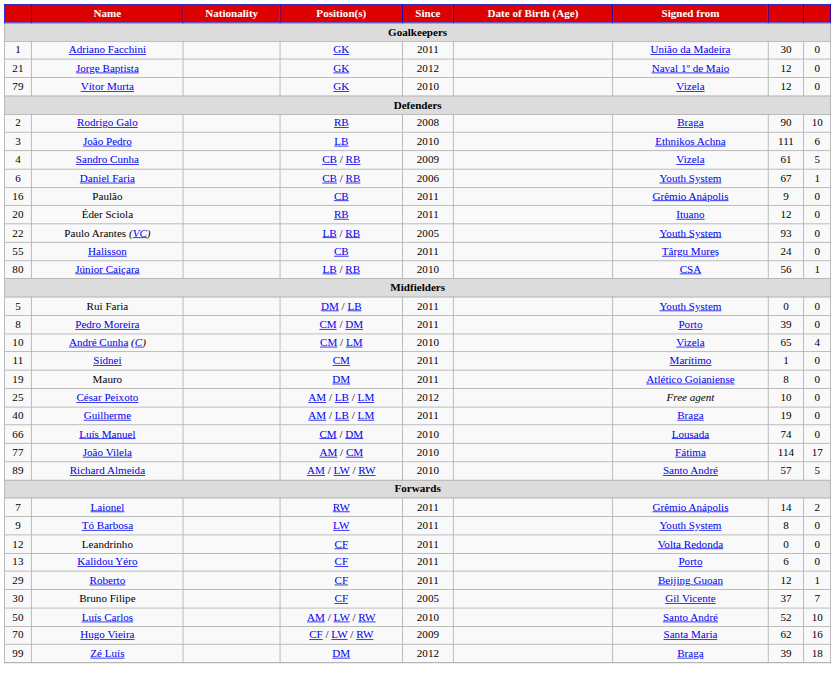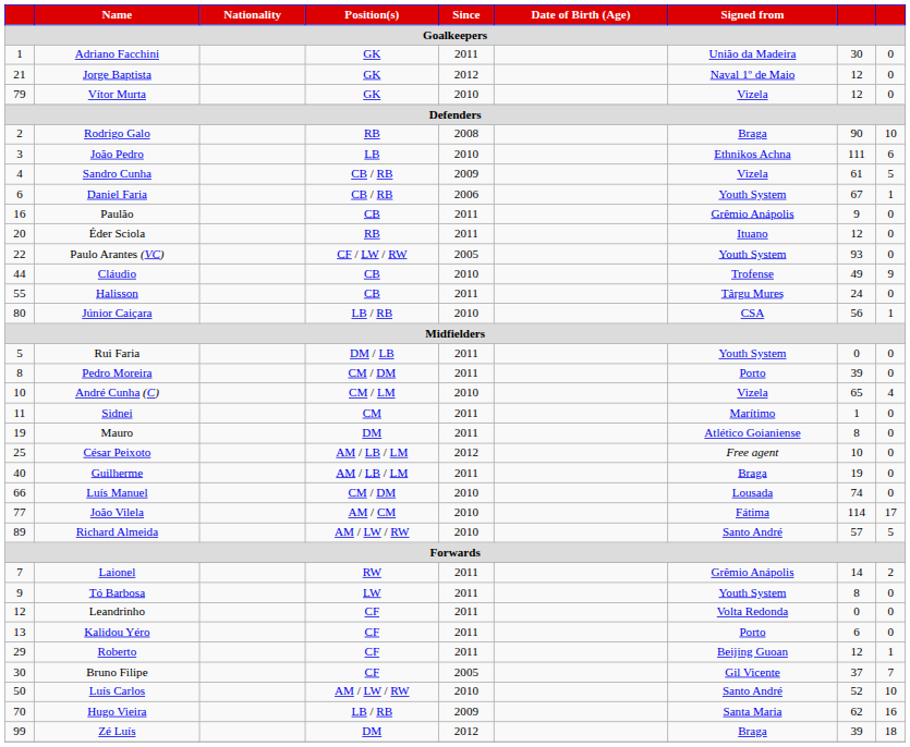 <table class="wikitable" style="text-align:center; font-size:90%; width:85%;">
 <tr>
 <th style="background:#dd0000; color:white; border:1px solid mediumblue; text-align:center;"></th>
 <th style="background:#dd0000; color:white; border:1px solid mediumblue; text-align:center;">Name</th>
 <th style="background:#dd0000; color:white; border:1px solid mediumblue; text-align:center;">Nationality</th>
 <th style="background:#dd0000; color:white; border:1px solid mediumblue; text-align:center;">Position(s)</th>
 <th style="background:#dd0000; color:white; border:1px solid mediumblue; text-align:center;">Since</th>
 <th style="background:#dd0000; color:white; border:1px solid mediumblue; text-align:center;">Date of Birth (Age)</th>
 <th style="background:#dd0000; color:white; border:1px solid mediumblue; text-align:center;">Signed from</th>
 <th style="background:#dd0000; color:white; border:1px solid mediumblue; text-align:center;"></th>
 <th style="background:#dd0000; color:white; border:1px solid mediumblue; text-align:center;"></th>
 </tr>
 <tr>
 <th colspan="9" style="background:#dcdcdc; text-align:center;">Goalkeepers</th>
 </tr>
 <tr>
 <td>1</td>
 <td><a href='#'>Adriano Facchini</a></td>
 <td></td>
 <td><a href='#'>GK</a></td>
 <td>2011</td>
 <td></td>
 <td> <a href='#'>União da Madeira</a></td>
 <td>30</td>
 <td>0</td>
 </tr>
 <tr>
 <td>21</td>
 <td><a href='#'>Jorge Baptista</a></td>
 <td></td>
 <td><a href='#'>GK</a></td>
 <td>2012</td>
 <td></td>
 <td> <a href='#'>Naval 1º de Maio</a></td>
 <td>12</td>
 <td>0</td>
 </tr>
 <tr>
 <td>79</td>
 <td><a href='#'>Vítor Murta</a></td>
 <td></td>
 <td><a href='#'>GK</a></td>
 <td>2010</td>
 <td></td>
 <td> <a href='#'>Vizela</a></td>
 <td>12</td>
 <td>0</td>
 </tr>
 <tr>
 <th colspan="9" style="background:#dcdcdc; text-align:center;">Defenders</th>
 </tr>
 <tr>
 <td>2</td>
 <td><a href='#'>Rodrigo Galo</a></td>
 <td></td>
 <td><a href='#'>RB</a></td>
 <td>2008</td>
 <td></td>
 <td> <a href='#'>Braga</a></td>
 <td>90</td>
 <td>10</td>
 </tr>
 <tr>
 <td>3</td>
 <td><a href='#'>João Pedro</a></td>
 <td></td>
 <td><a href='#'>LB</a></td>
 <td>2010</td>
 <td></td>
 <td> <a href='#'>Ethnikos Achna</a></td>
 <td>111</td>
 <td>6</td>
 </tr>
 <tr>
 <td>4</td>
 <td><a href='#'>Sandro Cunha</a></td>
 <td></td>
 <td><a href='#'>CB</a> / <a href='#'>RB</a></td>
 <td>2009</td>
 <td></td>
 <td> <a href='#'>Vizela</a></td>
 <td>61</td>
 <td>5</td>
 </tr>
 <tr>
 <td>6</td>
 <td><a href='#'>Daniel Faria</a></td>
 <td></td>
 <td><a href='#'>CB</a> / <a href='#'>RB</a></td>
 <td>2006</td>
 <td></td>
 <td> <a href='#'>Youth System</a></td>
 <td>67</td>
 <td>1</td>
 </tr>
 <tr>
 <td>16</td>
 <td>Paulão</td>
 <td></td>
 <td><a href='#'>CB</a></td>
 <td>2011</td>
 <td></td>
 <td> <a href='#'>Grêmio Anápolis</a></td>
 <td>9</td>
 <td>0</td>
 </tr>
 <tr>
 <td>20</td>
 <td>Éder Sciola</td>
 <td></td>
 <td><a href='#'>RB</a></td>
 <td>2011</td>
 <td></td>
 <td> <a href='#'>Ituano</a></td>
 <td>12</td>
 <td>0</td>
 </tr>
 <tr>
 <td>22</td>
 <td>Paulo Arantes <em>(<a href='#'>VC</a>)</em></td>
 <td></td>
-<td><a href='#'>LB</a> / <a href='#'>RB</a></td>
+<td><a href='#'>CF</a> / <a href='#'>LW</a> / <a href='#'>RW</a></td>
 <td>2005</td>
 <td></td>
 <td> <a href='#'>Youth System</a></td>
 <td>93</td>
 <td>0</td>
+</tr>
+<tr>
+<td>44</td>
+<td><a href='#'>Cláudio</a></td>
+<td></td>
+<td><a href='#'>CB</a></td>
+<td>2010</td>
+<td></td>
+<td> <a href='#'>Trofense</a></td>
+<td>49</td>
+<td>9</td>
 </tr>
 <tr>
 <td>55</td>
 <td><a href='#'>Halisson</a></td>
 <td></td>
 <td><a href='#'>CB</a></td>
 <td>2011</td>
 <td></td>
 <td> <a href='#'>Târgu Mureș</a></td>
 <td>24</td>
 <td>0</td>
 </tr>
 <tr>
 <td>80</td>
 <td><a href='#'>Júnior Caiçara</a></td>
 <td></td>
 <td><a href='#'>LB</a> / <a href='#'>RB</a></td>
 <td>2010</td>
 <td></td>
 <td> <a href='#'>CSA</a></td>
 <td>56</td>
 <td>1</td>
 </tr>
 <tr>
 <th colspan="9" style="background:#dcdcdc; text-align:center;">Midfielders</th>
 </tr>
 <tr>
 <td>5</td>
 <td>Rui Faria</td>
 <td></td>
 <td><a href='#'>DM</a> / <a href='#'>LB</a></td>
 <td>2011</td>
 <td></td>
 <td> <a href='#'>Youth System</a></td>
 <td>0</td>
 <td>0</td>
 </tr>
 <tr>
 <td>8</td>
 <td><a href='#'>Pedro Moreira</a></td>
 <td></td>
 <td><a href='#'>CM</a> / <a href='#'>DM</a></td>
 <td>2011</td>
 <td></td>
 <td> <a href='#'>Porto</a></td>
 <td>39</td>
 <td>0</td>
 </tr>
 <tr>
 <td>10</td>
 <td><a href='#'>André Cunha</a> <em>(<a href='#'>C</a>)</em></td>
 <td></td>
 <td><a href='#'>CM</a> / <a href='#'>LM</a></td>
 <td>2010</td>
 <td></td>
 <td> <a href='#'>Vizela</a></td>
 <td>65</td>
 <td>4</td>
 </tr>
 <tr>
 <td>11</td>
 <td><a href='#'>Sidnei</a></td>
 <td></td>
 <td><a href='#'>CM</a></td>
 <td>2011</td>
 <td></td>
 <td> <a href='#'>Marítimo</a></td>
 <td>1</td>
 <td>0</td>
 </tr>
 <tr>
 <td>19</td>
 <td>Mauro</td>
 <td></td>
 <td><a href='#'>DM</a></td>
 <td>2011</td>
 <td></td>
 <td> <a href='#'>Atlético Goianiense</a></td>
 <td>8</td>
 <td>0</td>
 </tr>
 <tr>
 <td>25</td>
 <td><a href='#'>César Peixoto</a></td>
 <td></td>
 <td><a href='#'>AM</a> / <a href='#'>LB</a> / <a href='#'>LM</a></td>
 <td>2012</td>
 <td></td>
 <td><em>Free agent</em></td>
 <td>10</td>
 <td>0</td>
 </tr>
 <tr>
 <td>40</td>
 <td><a href='#'>Guilherme</a></td>
 <td></td>
 <td><a href='#'>AM</a> / <a href='#'>LB</a> / <a href='#'>LM</a></td>
 <td>2011</td>
 <td></td>
 <td> <a href='#'>Braga</a></td>
 <td>19</td>
 <td>0</td>
 </tr>
 <tr>
 <td>66</td>
 <td><a href='#'>Luís Manuel</a></td>
 <td></td>
 <td><a href='#'>CM</a> / <a href='#'>DM</a></td>
 <td>2010</td>
 <td></td>
 <td> <a href='#'>Lousada</a></td>
 <td>74</td>
 <td>0</td>
 </tr>
 <tr>
 <td>77</td>
 <td><a href='#'>João Vilela</a></td>
 <td></td>
 <td><a href='#'>AM</a> / <a href='#'>CM</a></td>
 <td>2010</td>
 <td></td>
 <td> <a href='#'>Fátima</a></td>
 <td>114</td>
 <td>17</td>
 </tr>
 <tr>
 <td>89</td>
 <td><a href='#'>Richard Almeida</a></td>
 <td></td>
 <td><a href='#'>AM</a> / <a href='#'>LW</a> / <a href='#'>RW</a></td>
 <td>2010</td>
 <td></td>
 <td> <a href='#'>Santo André</a></td>
 <td>57</td>
 <td>5</td>
 </tr>
 <tr>
 <th colspan="9" style="background:#dcdcdc; text-align:center;">Forwards</th>
 </tr>
 <tr>
 <td>7</td>
 <td><a href='#'>Laionel</a></td>
 <td></td>
 <td><a href='#'>RW</a></td>
 <td>2011</td>
 <td></td>
 <td> <a href='#'>Grêmio Anápolis</a></td>
 <td>14</td>
 <td>2</td>
 </tr>
 <tr>
 <td>9</td>
 <td><a href='#'>Tó Barbosa</a></td>
 <td></td>
 <td><a href='#'>LW</a></td>
 <td>2011</td>
 <td></td>
 <td> <a href='#'>Youth System</a></td>
 <td>8</td>
 <td>0</td>
 </tr>
 <tr>
 <td>12</td>
 <td>Leandrinho</td>
 <td></td>
 <td><a href='#'>CF</a></td>
 <td>2011</td>
 <td></td>
 <td> <a href='#'>Volta Redonda</a></td>
 <td>0</td>
 <td>0</td>
 </tr>
 <tr>
 <td>13</td>
 <td><a href='#'>Kalidou Yéro</a></td>
 <td></td>
 <td><a href='#'>CF</a></td>
 <td>2011</td>
 <td></td>
 <td> <a href='#'>Porto</a></td>
 <td>6</td>
 <td>0</td>
 </tr>
 <tr>
 <td>29</td>
 <td><a href='#'>Roberto</a></td>
 <td></td>
 <td><a href='#'>CF</a></td>
 <td>2011</td>
 <td></td>
 <td> <a href='#'>Beijing Guoan</a></td>
 <td>12</td>
 <td>1</td>
 </tr>
 <tr>
 <td>30</td>
 <td>Bruno Filipe</td>
 <td></td>
 <td><a href='#'>CF</a></td>
 <td>2005</td>
 <td></td>
 <td> <a href='#'>Gil Vicente</a></td>
 <td>37</td>
 <td>7</td>
 </tr>
 <tr>
 <td>50</td>
 <td><a href='#'>Luís Carlos</a></td>
 <td></td>
 <td><a href='#'>AM</a> / <a href='#'>LW</a> / <a href='#'>RW</a></td>
 <td>2010</td>
 <td></td>
 <td> <a href='#'>Santo André</a></td>
 <td>52</td>
 <td>10</td>
 </tr>
 <tr>
 <td>70</td>
 <td><a href='#'>Hugo Vieira</a></td>
 <td></td>
-<td><a href='#'>CF</a> / <a href='#'>LW</a> / <a href='#'>RW</a></td>
+<td><a href='#'>LB</a> / <a href='#'>RB</a></td>
 <td>2009</td>
 <td></td>
 <td> <a href='#'>Santa Maria</a></td>
 <td>62</td>
 <td>16</td>
 </tr>
 <tr>
 <td>99</td>
 <td><a href='#'>Zé Luís</a></td>
 <td></td>
 <td><a href='#'>DM</a></td>
 <td>2012</td>
 <td></td>
 <td> <a href='#'>Braga</a></td>
 <td>39</td>
 <td>18</td>
 </tr>
 <tr>
 </tr>
 </table>
